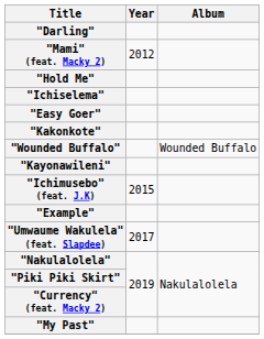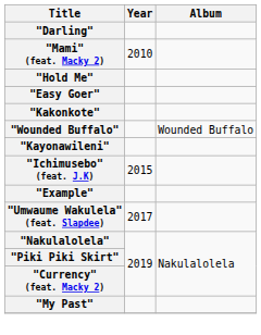 <table class="wikitable">
 <tr>
 <th scope="col">Title</th>
 <th scope="col">Year</th>
 <th scope="col">Album</th>
 </tr>
 <tr>
 <th>"Darling"</th>
 <td></td>
 <td></td>
 </tr>
 <tr>
 <th>"Mami"<br><small>(feat. <a href='#'>Macky 2</a>)</small></th>
-<td>2012</td>
+<td>2010</td>
 <td></td>
 </tr>
 <tr>
 <th>"Hold Me"</th>
-<td></td>
-<td></td>
-</tr>
-<tr>
-<th>"Ichiselema"</th>
 <td></td>
 <td></td>
 </tr>
 <tr>
 <th>"Easy Goer"</th>
 <td></td>
 <td></td>
 </tr>
 <tr>
 <th>"Kakonkote"</th>
 <td></td>
 <td></td>
 </tr>
 <tr>
 <th>"Wounded Buffalo"</th>
 <td></td>
 <td>Wounded Buffalo</td>
 </tr>
 <tr>
 <th>"Kayonawileni"</th>
 <td></td>
 <td></td>
 </tr>
 <tr>
 <th>"Ichimusebo"<br><small>(feat. <a href='#'>J.K</a>)</small></th>
 <td>2015</td>
 <td></td>
 </tr>
 <tr>
 <th>"Example"</th>
 <td></td>
 <td></td>
 </tr>
 <tr>
 <th>"Umwaume Wakulela"<br><small>(feat. <a href='#'>Slapdee</a>)</small></th>
 <td>2017</td>
 <td></td>
 </tr>
 <tr>
 <th>"Nakulalolela"</th>
 <td rowspan="3">2019</td>
 <td rowspan="3">Nakulalolela</td>
 </tr>
 <tr>
 <th>"Piki Piki Skirt"</th>
 </tr>
 <tr>
 <th>"Currency"<br><small>(feat. <a href='#'>Macky 2</a>)</small></th>
 </tr>
 <tr>
 <th>"My Past"</th>
 <td></td>
 <td></td>
 </tr>
 <tr>
 </tr>
 </table>
